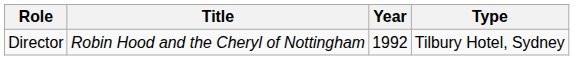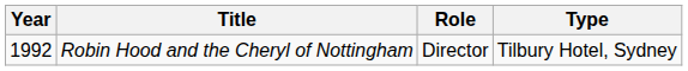 <table class="wikitable">
 <tr>
+<th>Year</th>
+<th>Title</th>
 <th>Role</th>
-<th>Title</th>
-<th>Year</th>
 <th>Type</th>
 </tr>
 <tr>
+<td>1992</td>
+<td><em>Robin Hood and the Cheryl of Nottingham</em></td>
 <td>Director</td>
-<td><em>Robin Hood and the Cheryl of Nottingham</em></td>
-<td>1992</td>
 <td>Tilbury Hotel, Sydney</td>
 </tr>
 </table>
